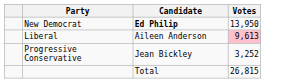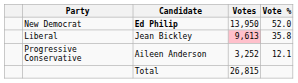 <table class="wikitable">
 <tr>
 <th></th>
 <th scope="col" width="175">Party</th>
 <th scope="col" width="150">Candidate</th>
 <th>Votes</th>
+<th>Vote %</th>
 </tr>
 <tr>
 <td>   </td>
 <td>New Democrat</td>
 <td><strong>Ed Philip</strong></td>
 <td align=right>13,950</td>
+<td align=right>52.0</td>
 </tr>
 <tr |>
 <td>   </td>
 <td>Liberal</td>
-<td>Aileen Anderson</td>
+<td>Jean Bickley</td>
 <td align=right style="background: pink;">9,613</td>
+<td align=right>35.8</td>
 </tr>
 <tr>
 <td>   </td>
 <td>Progressive Conservative</td>
-<td>Jean Bickley</td>
+<td>Aileen Anderson</td>
 <td align=right>3,252</td>
+<td align=right>12.1</td>
 </tr>
 <tr>
 <td></td>
 <td></td>
 <td>Total</td>
 <td align=right>26,815</td>
+<td></td>
 </tr>
 </table>
